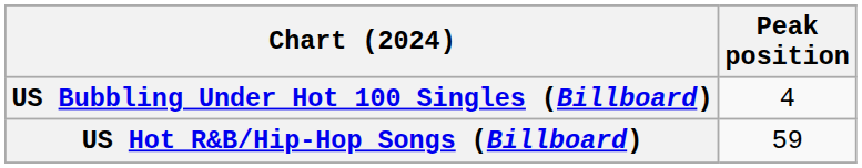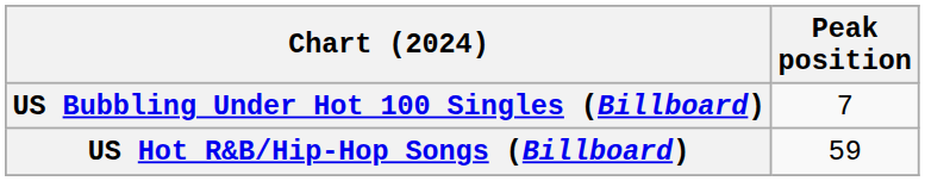 <table class="wikitable sortable plainrowheaders" style="text-align:center">
 <tr>
 <th scope="col">Chart (2024)</th>
 <th scope="col">Peak<br>position</th>
 </tr>
 <tr>
 <th scope="row">US <a href='#'>Bubbling Under Hot 100 Singles</a> (<em><a href='#'>Billboard</a></em>)</th>
-<td>4</td>
+<td>7</td>
 </tr>
 <tr>
 <th scope="row">US <a href='#'>Hot R&B/Hip-Hop Songs</a> (<em><a href='#'>Billboard</a></em>)</th>
 <td>59</td>
 </tr>
 </table>
